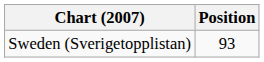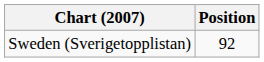 <table class="wikitable">
 <tr>
 <th>Chart (2007)</th>
 <th>Position</th>
 </tr>
 <tr>
 <td>Sweden (Sverigetopplistan)</td>
-<td align="center">93</td>
+<td align="center">92</td>
 </tr>
 </table>
